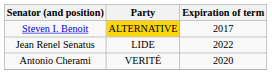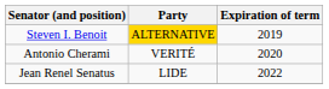 <table class="wikitable" style="text-align:center;">
 <tr>
 <th>Senator (and position)</th>
 <th>Party</th>
 <th>Expiration of term</th>
 </tr>
 <tr>
 <td><a href='#'>Steven I. Benoit</a></td>
 <td style="background: gold;">ALTERNATIVE</td>
-<td>2017</td>
+<td>2019</td>
+</tr>
+<tr>
+<td>Antonio Cherami</td>
+<td>VERITÉ</td>
+<td>2020</td>
 </tr>
 <tr>
 <td>Jean Renel Senatus</td>
 <td>LIDE</td>
 <td>2022</td>
 </tr>
 <tr>
-<td>Antonio Cherami</td>
-<td>VERITÉ</td>
-<td>2020</td>
-</tr>
-<tr>
 </tr>
 </table>
